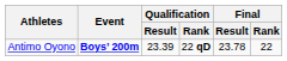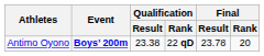 <table class="wikitable" border="1" style="font-size:90%">
 <tr>
 <th rowspan=2>Athletes</th>
 <th rowspan=2>Event</th>
 <th colspan=2>Qualification</th>
 <th colspan=2>Final</th>
 </tr>
 <tr>
 <th>Result</th>
 <th>Rank</th>
 <th>Result</th>
 <th>Rank</th>
 </tr>
 <tr>
 <td><a href='#'>Antimo Oyono</a></td>
 <td><strong><a href='#'>Boys’ 200m</a></strong></td>
-<td align=center>23.39</td>
+<td align=center>23.38</td>
 <td align=center>22 <strong>qD</strong></td>
 <td align=center>23.78</td>
-<td align=center>22</td>
+<td align=center>20</td>
 </tr>
 </table>
